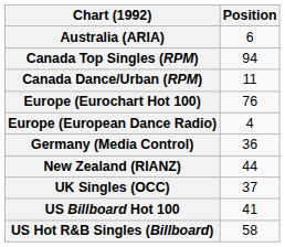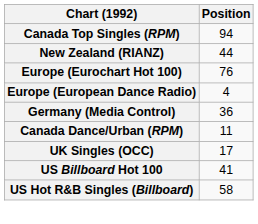 <table class="wikitable sortable plainrowheaders" style="text-align:center">
 <tr>
 <th>Chart (1992)</th>
 <th>Position</th>
 </tr>
 <tr>
-<th scope="row">Australia (ARIA)</th>
-<td>6</td>
-</tr>
-<tr>
 <th scope="row">Canada Top Singles (<em>RPM</em>)</th>
 <td>94</td>
 </tr>
 <tr>
-<th scope="row">Canada Dance/Urban (<em>RPM</em>)</th>
-<td>11</td>
+<th scope="row">New Zealand (RIANZ)</th>
+<td>44</td>
 </tr>
 <tr>
 <th scope="row">Europe (Eurochart Hot 100)</th>
 <td>76</td>
 </tr>
 <tr>
 <th scope="row">Europe (European Dance Radio)</th>
 <td>4</td>
 </tr>
 <tr>
 <th scope="row">Germany (Media Control)</th>
 <td>36</td>
 </tr>
 <tr>
-<th scope="row">New Zealand (RIANZ)</th>
-<td>44</td>
+<th scope="row">Canada Dance/Urban (<em>RPM</em>)</th>
+<td>11</td>
 </tr>
 <tr>
 <th scope="row">UK Singles (OCC)</th>
-<td>37</td>
+<td>17</td>
 </tr>
 <tr>
 <th scope="row">US <em>Billboard</em> Hot 100</th>
 <td>41</td>
 </tr>
 <tr>
 <th scope="row">US Hot R&B Singles (<em>Billboard</em>)</th>
 <td>58</td>
 </tr>
 </table>
